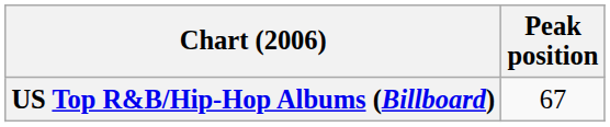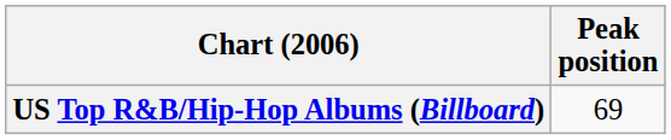 <table class="wikitable sortable plainrowheaders" style="text-align:center">
 <tr>
 <th scope="col">Chart (2006)</th>
 <th scope="col">Peak<br> position</th>
 </tr>
 <tr>
 <th scope="row">US <a href='#'>Top R&B/Hip-Hop Albums</a> (<em><a href='#'>Billboard</a></em>)</th>
-<td>67</td>
+<td>69</td>
 </tr>
 </table>
